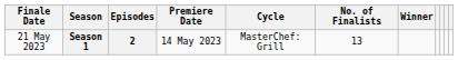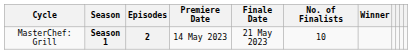 <table class="wikitable" style="text-align:center; font-size:95%;">
 <tr>
-<th>Finale Date</th>
+<th>Cycle</th>
 <th>Season</th>
 <th>Episodes</th>
 <th>Premiere Date</th>
-<th>Cycle</th>
+<th>Finale Date</th>
 <th>No. of Finalists</th>
 <th>Winner</th>
 <th></th>
 <th></th>
 <th></th>
 <th></th>
 </tr>
 <tr>
-<td>21 May 2023</td>
+<td rowspan="1">MasterChef: Grill</td>
 <th>Season 1</th>
 <th rowspan="1">2</th>
 <td>14 May 2023</td>
-<td rowspan="1">MasterChef: Grill</td>
-<td rowspan="1">13</td>
+<td>21 May 2023</td>
+<td rowspan="1">10</td>
 <td></td>
 <td></td>
 <td rowspan="1"></td>
 <td rowspan="1"></td>
 <td rowspan="1"></td>
 </tr>
 </table>
